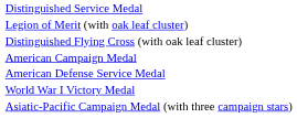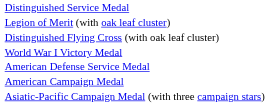 <table>
 <tr>
 <td></td>
 <td><a href='#'>Distinguished Service Medal</a></td>
 </tr>
 <tr>
 <td></td>
 <td><a href='#'>Legion of Merit</a> (with <a href='#'>oak leaf cluster</a>)</td>
 </tr>
 <tr>
 <td></td>
 <td><a href='#'>Distinguished Flying Cross</a> (with oak leaf cluster)</td>
 </tr>
 <tr>
 <td></td>
-<td><a href='#'>American Campaign Medal</a></td>
+<td><a href='#'>World War I Victory Medal</a></td>
 </tr>
 <tr>
 <td></td>
 <td><a href='#'>American Defense Service Medal</a></td>
 </tr>
 <tr>
 <td></td>
-<td><a href='#'>World War I Victory Medal</a></td>
+<td><a href='#'>American Campaign Medal</a></td>
 </tr>
 <tr>
 <td></td>
 <td><a href='#'>Asiatic-Pacific Campaign Medal</a> (with three <a href='#'>campaign stars</a>)</td>
 </tr>
 <tr>
 </tr>
 </table>
